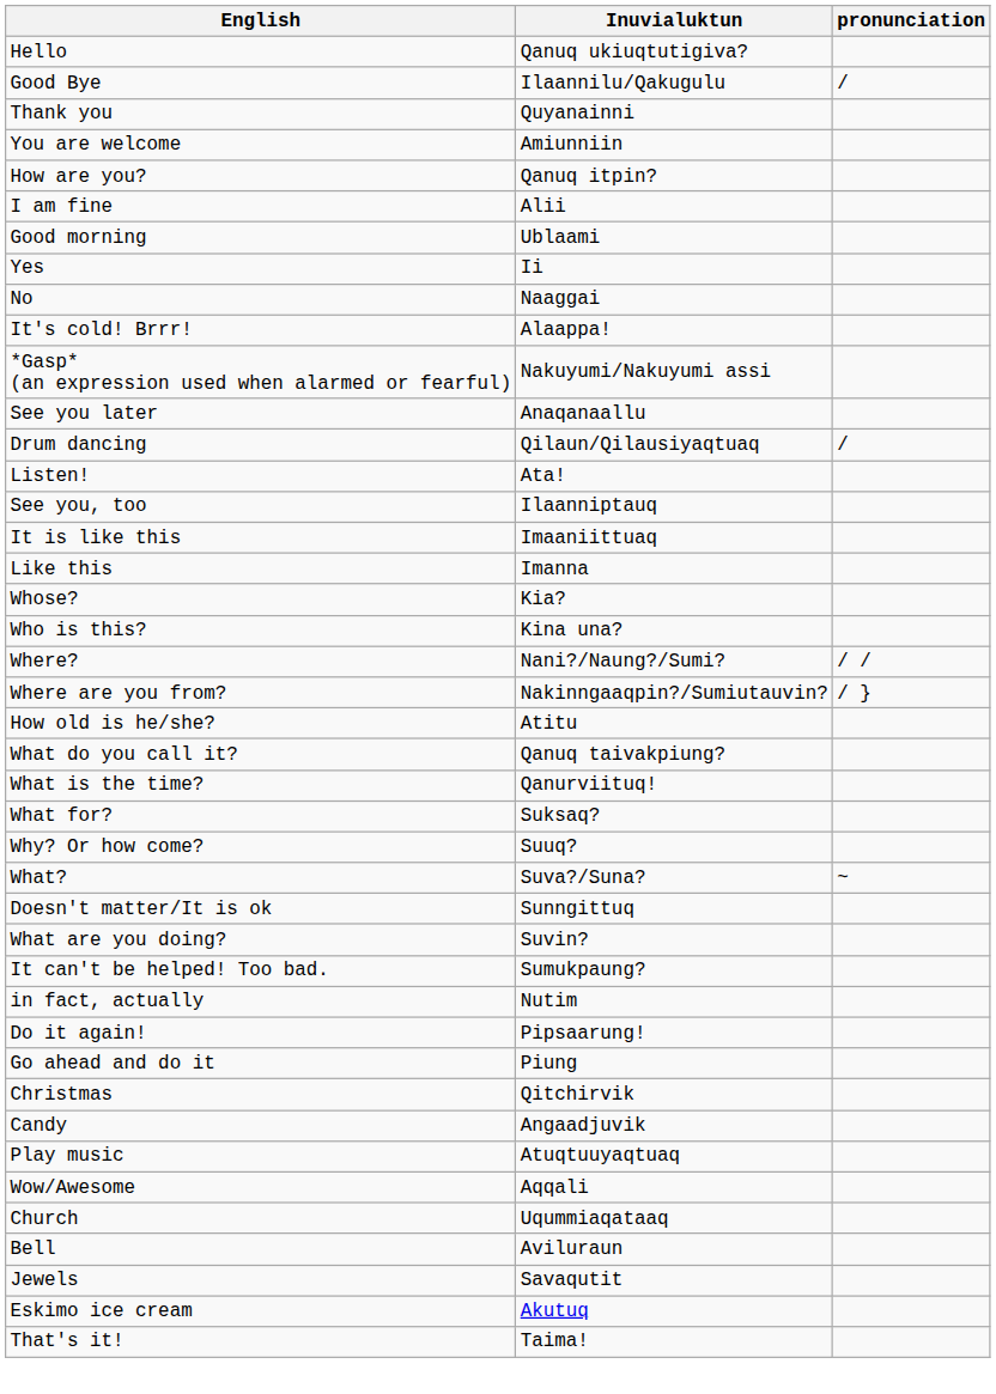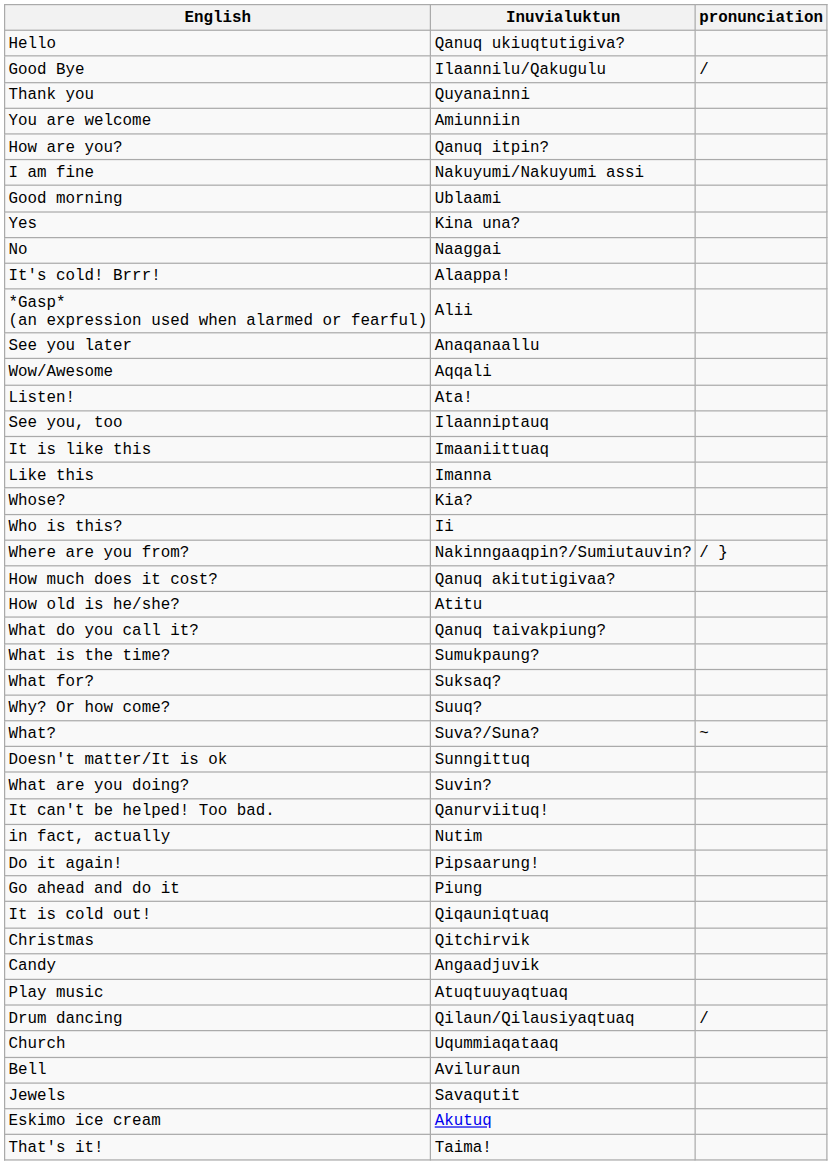 <table class="wikitable">
 <tr>
 <th>English</th>
 <th>Inuvialuktun</th>
 <th>pronunciation</th>
 </tr>
 <tr>
 <td>Hello</td>
 <td>Qanuq ukiuqtutigiva?</td>
 <td></td>
 </tr>
 <tr>
 <td>Good Bye</td>
 <td>Ilaannilu/Qakugulu</td>
 <td> / </td>
 </tr>
 <tr>
 <td>Thank you</td>
 <td>Quyanainni</td>
 <td></td>
 </tr>
 <tr>
 <td>You are welcome</td>
 <td>Amiunniin</td>
 <td></td>
 </tr>
 <tr>
 <td>How are you?</td>
 <td>Qanuq itpin?</td>
 <td></td>
 </tr>
 <tr>
 <td>I am fine</td>
-<td>Alii</td>
+<td>Nakuyumi/Nakuyumi assi</td>
 <td></td>
 </tr>
 <tr>
 <td>Good morning</td>
 <td>Ublaami</td>
 <td></td>
 </tr>
 <tr>
 <td>Yes</td>
-<td>Ii</td>
+<td>Kina una?</td>
 <td></td>
 </tr>
 <tr>
 <td>No</td>
 <td>Naaggai</td>
 <td></td>
 </tr>
 <tr>
 <td>It's cold! Brrr!</td>
 <td>Alaappa!</td>
 <td></td>
 </tr>
 <tr>
 <td>*Gasp*<br>(an expression used when alarmed or fearful)</td>
-<td>Nakuyumi/Nakuyumi assi</td>
+<td>Alii</td>
 <td></td>
 </tr>
 <tr>
 <td>See you later</td>
 <td>Anaqanaallu</td>
 <td></td>
 </tr>
 <tr>
-<td>Drum dancing</td>
-<td>Qilaun/Qilausiyaqtuaq</td>
-<td> / </td>
+<td>Wow/Awesome</td>
+<td>Aqqali</td>
+<td></td>
 </tr>
 <tr>
 <td>Listen!</td>
 <td>Ata!</td>
 <td></td>
 </tr>
 <tr>
 <td>See you, too</td>
 <td>Ilaanniptauq</td>
 <td></td>
 </tr>
 <tr>
 <td>It is like this</td>
 <td>Imaaniittuaq</td>
 <td></td>
 </tr>
 <tr>
 <td>Like this</td>
 <td>Imanna</td>
 <td></td>
 </tr>
 <tr>
 <td>Whose?</td>
 <td>Kia?</td>
 <td></td>
 </tr>
 <tr>
 <td>Who is this?</td>
-<td>Kina una?</td>
+<td>Ii</td>
 <td></td>
-</tr>
-<tr>
-<td>Where?</td>
-<td>Nani?/Naung?/Sumi?</td>
-<td> /  / </td>
 </tr>
 <tr>
 <td>Where are you from?</td>
 <td>Nakinngaaqpin?/Sumiutauvin?</td>
 <td> / }</td>
+</tr>
+<tr>
+<td>How much does it cost?</td>
+<td>Qanuq akitutigivaa?</td>
+<td></td>
 </tr>
 <tr>
 <td>How old is he/she?</td>
 <td>Atitu</td>
 <td></td>
 </tr>
 <tr>
 <td>What do you call it?</td>
 <td>Qanuq taivakpiung?</td>
 <td></td>
 </tr>
 <tr>
 <td>What is the time?</td>
-<td>Qanurviituq!</td>
+<td>Sumukpaung?</td>
 <td></td>
 </tr>
 <tr>
 <td>What for?</td>
 <td>Suksaq?</td>
 <td></td>
 </tr>
 <tr>
 <td>Why? Or how come?</td>
 <td>Suuq?</td>
 <td></td>
 </tr>
 <tr>
 <td>What?</td>
 <td>Suva?/Suna?</td>
 <td>~</td>
 </tr>
 <tr>
 <td>Doesn't matter/It is ok</td>
 <td>Sunngittuq</td>
 <td></td>
 </tr>
 <tr>
 <td>What are you doing?</td>
 <td>Suvin?</td>
 <td></td>
 </tr>
 <tr>
 <td>It can't be helped! Too bad.</td>
-<td>Sumukpaung?</td>
+<td>Qanurviituq!</td>
 <td></td>
 </tr>
 <tr>
 <td>in fact, actually</td>
 <td>Nutim</td>
 <td></td>
 </tr>
 <tr>
 <td>Do it again!</td>
 <td>Pipsaarung!</td>
 <td></td>
 </tr>
 <tr>
 <td>Go ahead and do it</td>
 <td>Piung</td>
 <td></td>
 </tr>
 <tr>
+<td>It is cold out!</td>
+<td>Qiqauniqtuaq</td>
+<td></td>
+</tr>
+<tr>
 <td>Christmas</td>
 <td>Qitchirvik</td>
 <td></td>
 </tr>
 <tr>
 <td>Candy</td>
 <td>Angaadjuvik</td>
 <td></td>
 </tr>
 <tr>
 <td>Play music</td>
 <td>Atuqtuuyaqtuaq</td>
 <td></td>
 </tr>
 <tr>
-<td>Wow/Awesome</td>
-<td>Aqqali</td>
-<td></td>
+<td>Drum dancing</td>
+<td>Qilaun/Qilausiyaqtuaq</td>
+<td> / </td>
 </tr>
 <tr>
 <td>Church</td>
 <td>Uqummiaqataaq</td>
 <td></td>
 </tr>
 <tr>
 <td>Bell</td>
 <td>Aviluraun</td>
 <td></td>
 </tr>
 <tr>
 <td>Jewels</td>
 <td>Savaqutit</td>
 <td></td>
 </tr>
 <tr>
 <td>Eskimo ice cream</td>
 <td><a href='#'>Akutuq</a></td>
 <td></td>
 </tr>
 <tr>
 <td>That's it!</td>
 <td>Taima!</td>
 <td></td>
 </tr>
 </table>
